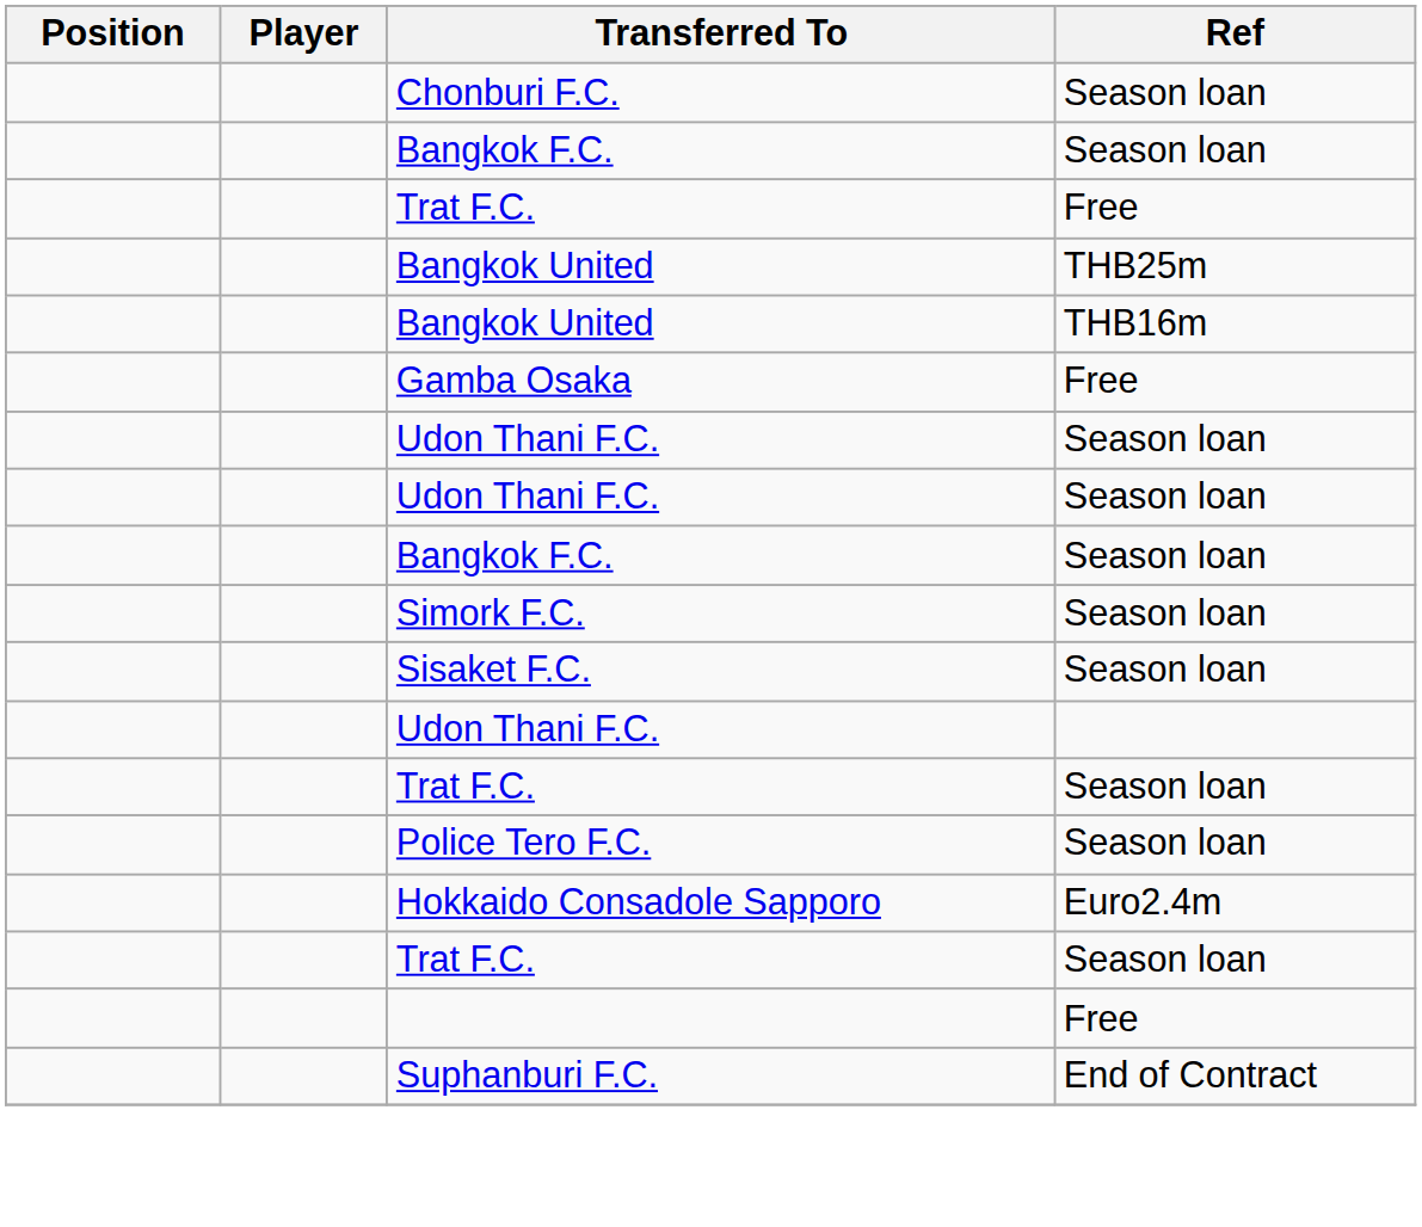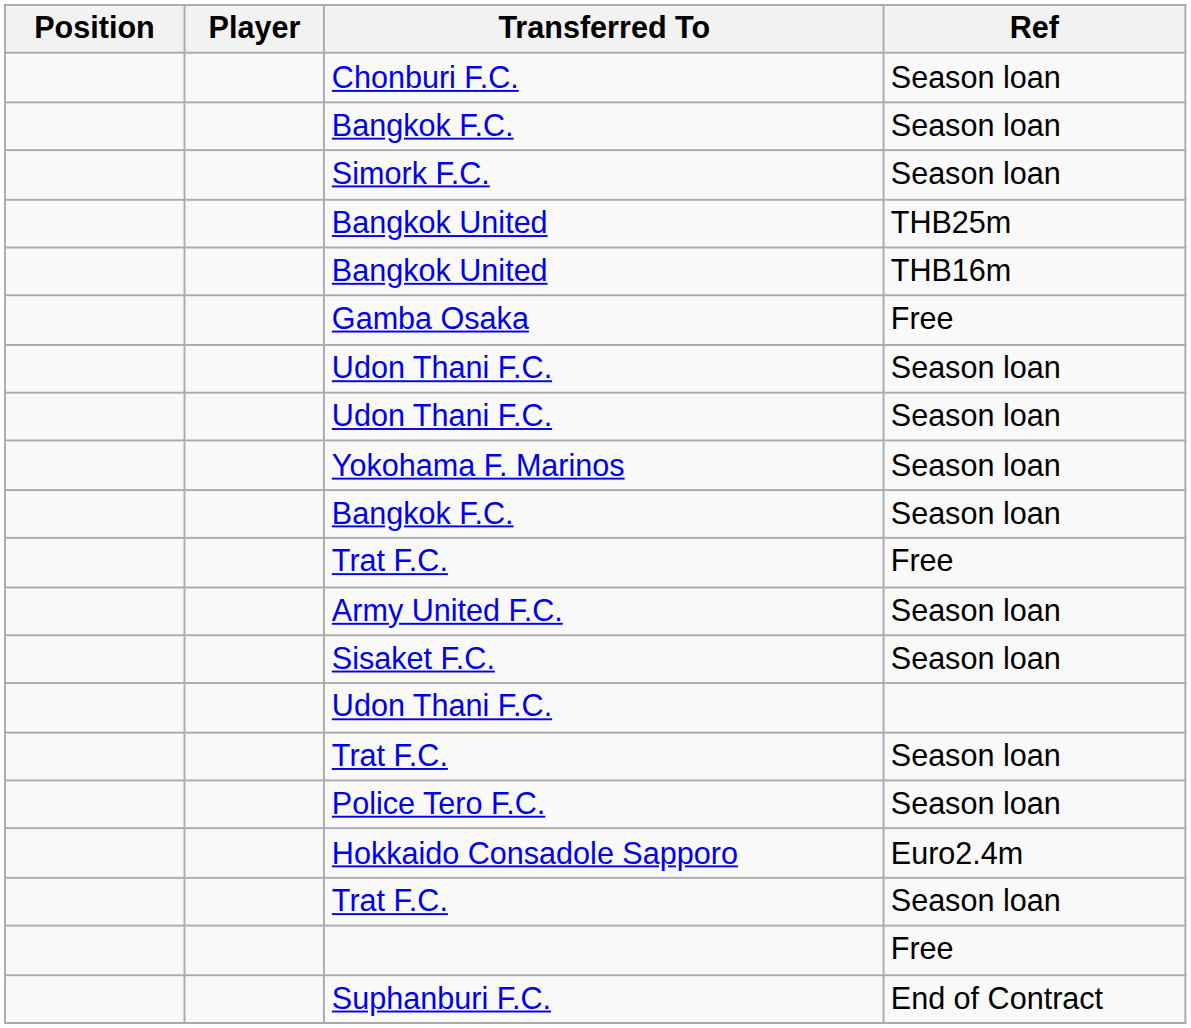 <table class="wikitable sortable" style="width:70%; text-align:center; font-size:100%; text-align:left;">
 <tr>
 <th><strong>Position</strong></th>
 <th><strong>Player</strong></th>
 <th><strong>Transferred To</strong></th>
 <th><strong>Ref</strong></th>
 </tr>
 <tr>
 <td></td>
 <td></td>
 <td> <a href='#'>Chonburi F.C.</a></td>
 <td>Season loan</td>
 </tr>
 <tr>
 <td></td>
 <td></td>
 <td> <a href='#'>Bangkok F.C.</a></td>
 <td>Season loan</td>
 </tr>
 <tr>
 <td></td>
 <td></td>
-<td> <a href='#'>Trat F.C.</a></td>
-<td>Free </td>
+<td> <a href='#'>Simork F.C.</a></td>
+<td>Season loan</td>
 </tr>
 <tr>
 <td></td>
 <td></td>
 <td> <a href='#'>Bangkok United</a></td>
 <td>THB25m </td>
 </tr>
 <tr>
 <td></td>
 <td></td>
 <td> <a href='#'>Bangkok United</a></td>
 <td>THB16m </td>
 </tr>
 <tr>
 <td></td>
 <td></td>
 <td> <a href='#'>Gamba Osaka</a></td>
 <td>Free </td>
 </tr>
 <tr>
 <td></td>
 <td></td>
 <td> <a href='#'>Udon Thani F.C.</a></td>
 <td>Season loan</td>
 </tr>
 <tr>
 <td></td>
 <td></td>
 <td> <a href='#'>Udon Thani F.C.</a></td>
 <td>Season loan</td>
 </tr>
 <tr>
 <td></td>
 <td></td>
+<td> <a href='#'>Yokohama F. Marinos</a></td>
+<td>Season loan </td>
+</tr>
+<tr>
+<td></td>
+<td></td>
 <td> <a href='#'>Bangkok F.C.</a></td>
 <td>Season loan</td>
 </tr>
 <tr>
 <td></td>
 <td></td>
-<td> <a href='#'>Simork F.C.</a></td>
+<td> <a href='#'>Trat F.C.</a></td>
+<td>Free </td>
+</tr>
+<tr>
+<td></td>
+<td></td>
+<td> <a href='#'>Army United F.C.</a></td>
 <td>Season loan</td>
 </tr>
 <tr>
 <td></td>
 <td></td>
 <td> <a href='#'>Sisaket F.C.</a></td>
 <td>Season loan</td>
 </tr>
 <tr>
 <td></td>
 <td></td>
 <td> <a href='#'>Udon Thani F.C.</a></td>
 <td></td>
 </tr>
 <tr>
 <td></td>
 <td></td>
 <td> <a href='#'>Trat F.C.</a></td>
 <td>Season loan</td>
 </tr>
 <tr>
 <td></td>
 <td></td>
 <td> <a href='#'>Police Tero F.C.</a></td>
 <td>Season loan</td>
 </tr>
 <tr>
 <td></td>
 <td></td>
 <td> <a href='#'>Hokkaido Consadole Sapporo</a></td>
 <td>Euro2.4m </td>
 </tr>
 <tr>
 <td></td>
 <td></td>
 <td> <a href='#'>Trat F.C.</a></td>
 <td>Season loan</td>
 </tr>
 <tr>
 <td></td>
 <td></td>
 <td></td>
 <td>Free</td>
 </tr>
 <tr>
 <td></td>
 <td></td>
 <td> <a href='#'>Suphanburi F.C.</a></td>
 <td>End of Contract</td>
 </tr>
 <tr>
 </tr>
 </table>
